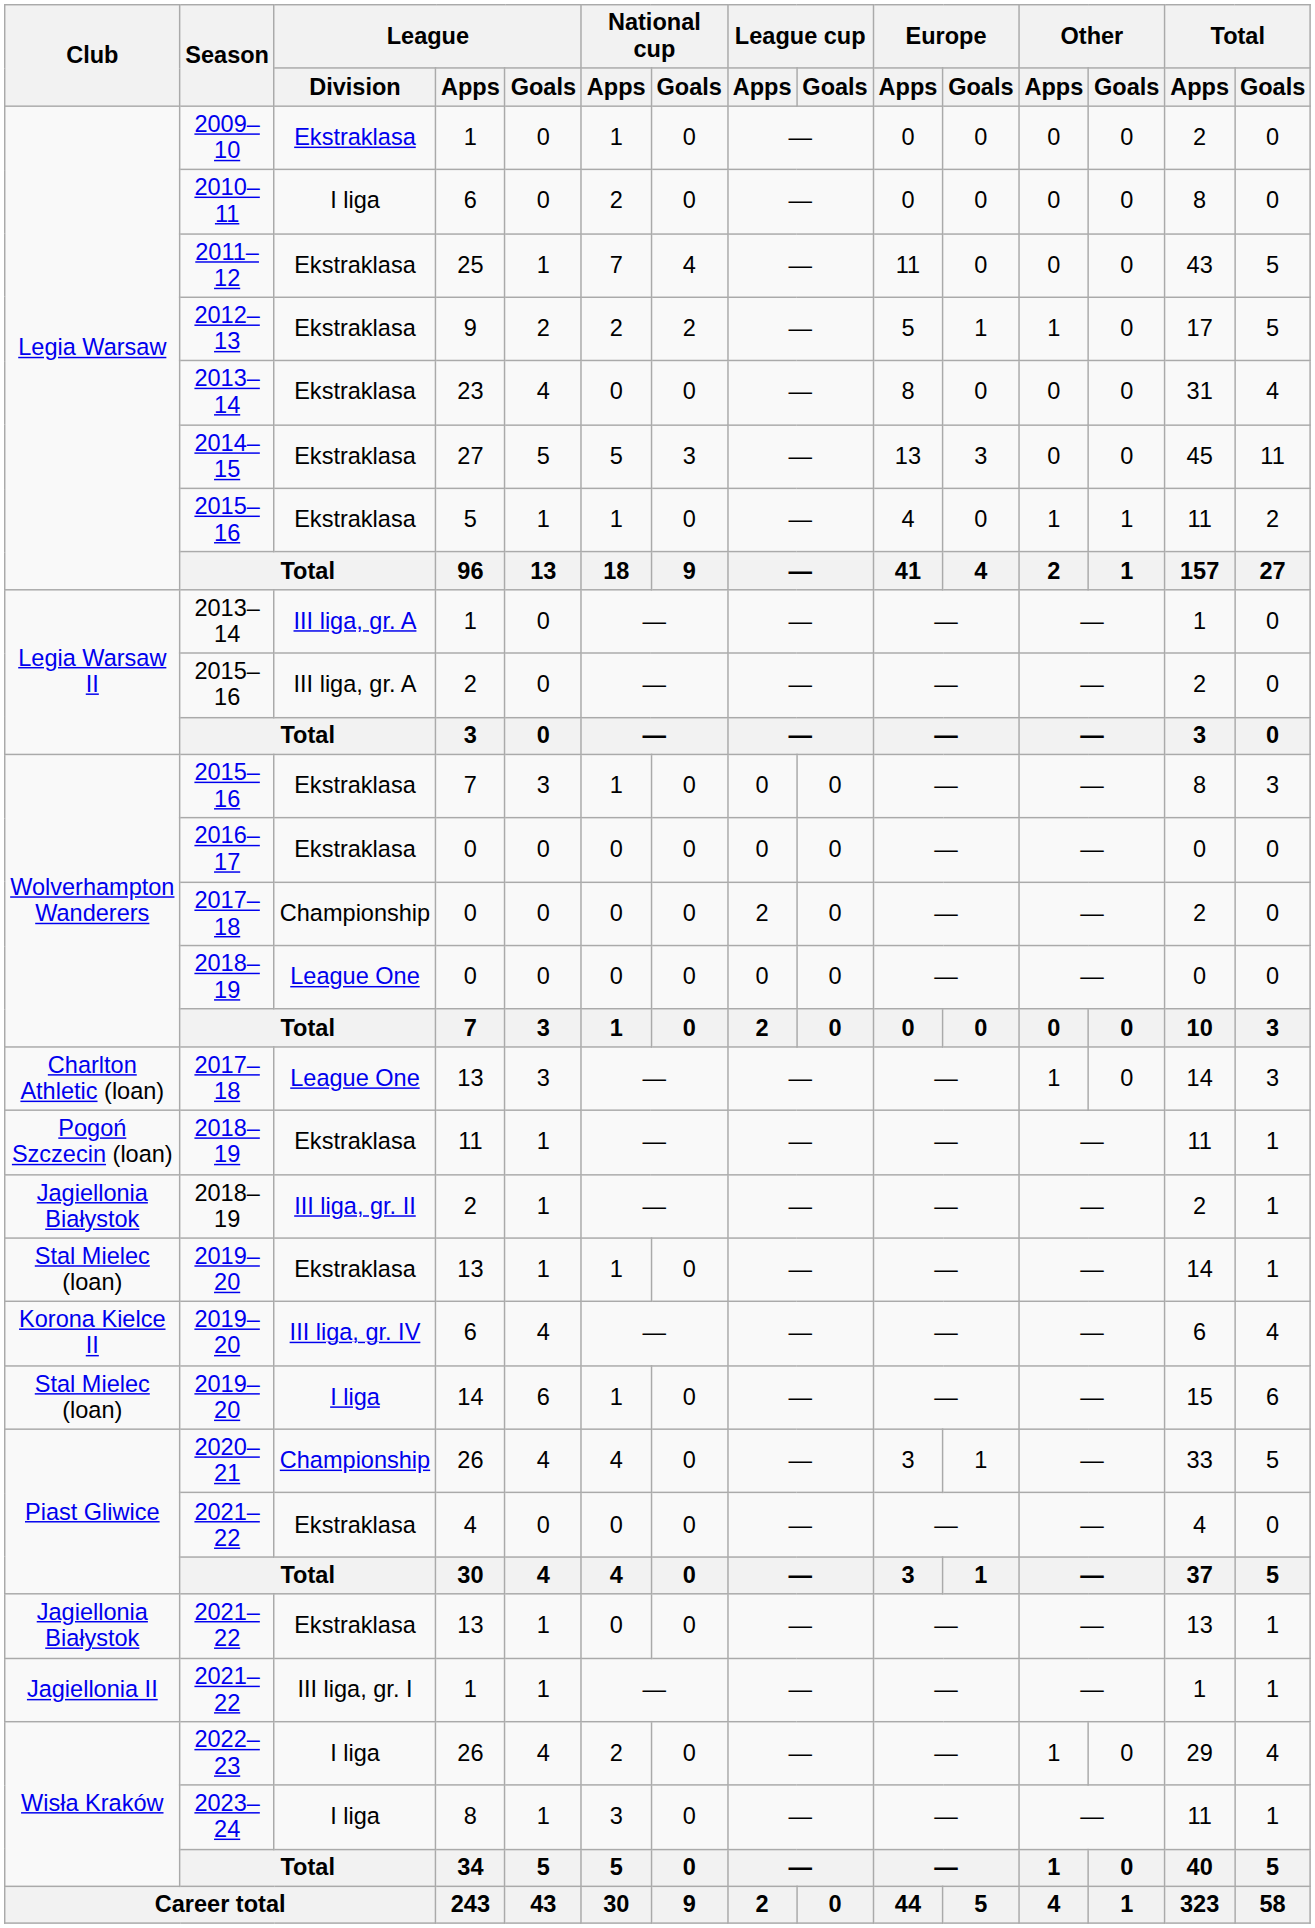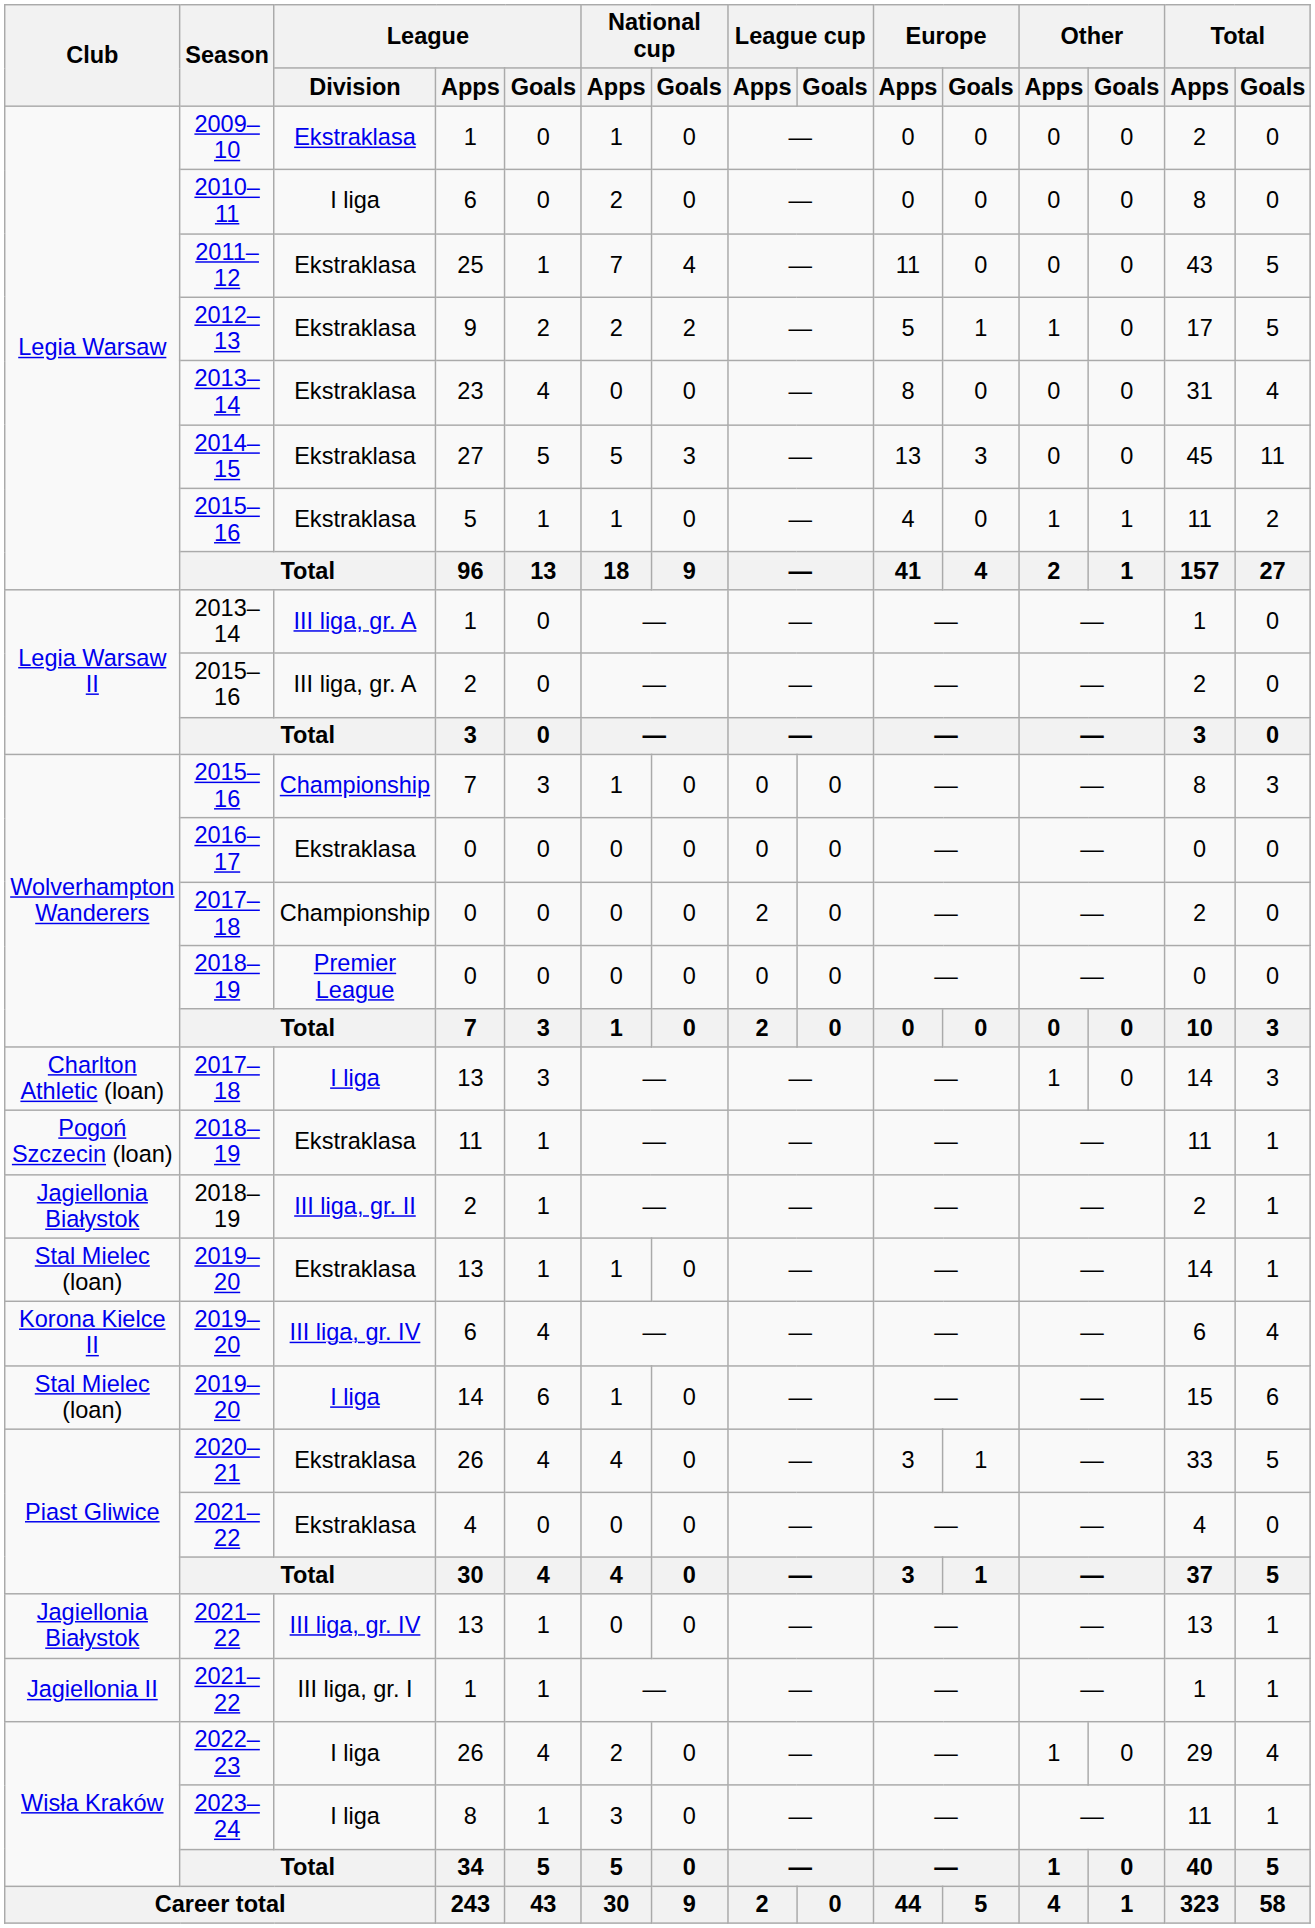 <table class="wikitable" style="text-align: center;">
 <tr>
 <th rowspan="2">Club</th>
 <th rowspan="2">Season</th>
 <th colspan="3">League</th>
 <th colspan="2">National cup</th>
 <th colspan="2">League cup</th>
 <th colspan="2">Europe</th>
 <th colspan="2">Other</th>
 <th colspan="2">Total</th>
 </tr>
 <tr>
 <th>Division</th>
 <th>Apps</th>
 <th>Goals</th>
 <th>Apps</th>
 <th>Goals</th>
 <th>Apps</th>
 <th>Goals</th>
 <th>Apps</th>
 <th>Goals</th>
 <th>Apps</th>
 <th>Goals</th>
 <th>Apps</th>
 <th>Goals</th>
 </tr>
 <tr>
 <td rowspan="8"><a href='#'>Legia Warsaw</a></td>
 <td><a href='#'>2009–10</a></td>
 <td><a href='#'>Ekstraklasa</a></td>
 <td>1</td>
 <td>0</td>
 <td>1</td>
 <td>0</td>
 <td colspan="2">—</td>
 <td>0</td>
 <td>0</td>
 <td>0</td>
 <td>0</td>
 <td>2</td>
 <td>0</td>
 </tr>
 <tr>
 <td><a href='#'>2010–11</a></td>
 <td>I liga</td>
 <td>6</td>
 <td>0</td>
 <td>2</td>
 <td>0</td>
 <td colspan="2">—</td>
 <td>0</td>
 <td>0</td>
 <td>0</td>
 <td>0</td>
 <td>8</td>
 <td>0</td>
 </tr>
 <tr>
 <td><a href='#'>2011–12</a></td>
 <td>Ekstraklasa</td>
 <td>25</td>
 <td>1</td>
 <td>7</td>
 <td>4</td>
 <td colspan="2">—</td>
 <td>11</td>
 <td>0</td>
 <td>0</td>
 <td>0</td>
 <td>43</td>
 <td>5</td>
 </tr>
 <tr>
 <td><a href='#'>2012–13</a></td>
 <td>Ekstraklasa</td>
 <td>9</td>
 <td>2</td>
 <td>2</td>
 <td>2</td>
 <td colspan="2">—</td>
 <td>5</td>
 <td>1</td>
 <td>1</td>
 <td>0</td>
 <td>17</td>
 <td>5</td>
 </tr>
 <tr>
 <td><a href='#'>2013–14</a></td>
 <td>Ekstraklasa</td>
 <td>23</td>
 <td>4</td>
 <td>0</td>
 <td>0</td>
 <td colspan="2">—</td>
 <td>8</td>
 <td>0</td>
 <td>0</td>
 <td>0</td>
 <td>31</td>
 <td>4</td>
 </tr>
 <tr>
 <td><a href='#'>2014–15</a></td>
 <td>Ekstraklasa</td>
 <td>27</td>
 <td>5</td>
 <td>5</td>
 <td>3</td>
 <td colspan="2">—</td>
 <td>13</td>
 <td>3</td>
 <td>0</td>
 <td>0</td>
 <td>45</td>
 <td>11</td>
 </tr>
 <tr>
 <td><a href='#'>2015–16</a></td>
 <td>Ekstraklasa</td>
 <td>5</td>
 <td>1</td>
 <td>1</td>
 <td>0</td>
 <td colspan="2">—</td>
 <td>4</td>
 <td>0</td>
 <td>1</td>
 <td>1</td>
 <td>11</td>
 <td>2</td>
 </tr>
 <tr>
 <th colspan="2">Total</th>
 <th>96</th>
 <th>13</th>
 <th>18</th>
 <th>9</th>
 <th colspan="2">—</th>
 <th>41</th>
 <th>4</th>
 <th>2</th>
 <th>1</th>
 <th>157</th>
 <th>27</th>
 </tr>
 <tr>
 <td rowspan="3"><a href='#'>Legia Warsaw II</a></td>
 <td>2013–14</td>
 <td><a href='#'>III liga, gr. A</a></td>
 <td>1</td>
 <td>0</td>
 <td colspan="2">—</td>
 <td colspan="2">—</td>
 <td colspan="2">—</td>
 <td colspan="2">—</td>
 <td>1</td>
 <td>0</td>
 </tr>
 <tr>
 <td>2015–16</td>
 <td>III liga, gr. A</td>
 <td>2</td>
 <td>0</td>
 <td colspan="2">—</td>
 <td colspan="2">—</td>
 <td colspan="2">—</td>
 <td colspan="2">—</td>
 <td>2</td>
 <td>0</td>
 </tr>
 <tr>
 <th colspan="2">Total</th>
 <th>3</th>
 <th>0</th>
 <th colspan="2">—</th>
 <th colspan="2">—</th>
 <th colspan="2">—</th>
 <th colspan="2">—</th>
 <th>3</th>
 <th>0</th>
 </tr>
 <tr>
 <td rowspan="5"><a href='#'>Wolverhampton Wanderers</a></td>
 <td><a href='#'>2015–16</a></td>
-<td>Ekstraklasa</td>
+<td><a href='#'>Championship</a></td>
 <td>7</td>
 <td>3</td>
 <td>1</td>
 <td>0</td>
 <td>0</td>
 <td>0</td>
 <td colspan="2">—</td>
 <td colspan="2">—</td>
 <td>8</td>
 <td>3</td>
 </tr>
 <tr>
 <td><a href='#'>2016–17</a></td>
 <td>Ekstraklasa</td>
 <td>0</td>
 <td>0</td>
 <td>0</td>
 <td>0</td>
 <td>0</td>
 <td>0</td>
 <td colspan="2">—</td>
 <td colspan="2">—</td>
 <td>0</td>
 <td>0</td>
 </tr>
 <tr>
 <td><a href='#'>2017–18</a></td>
 <td>Championship</td>
 <td>0</td>
 <td>0</td>
 <td>0</td>
 <td>0</td>
 <td>2</td>
 <td>0</td>
 <td colspan="2">—</td>
 <td colspan="2">—</td>
 <td>2</td>
 <td>0</td>
 </tr>
 <tr>
 <td><a href='#'>2018–19</a></td>
-<td><a href='#'>League One</a></td>
+<td><a href='#'>Premier League</a></td>
 <td>0</td>
 <td>0</td>
 <td>0</td>
 <td>0</td>
 <td>0</td>
 <td>0</td>
 <td colspan="2">—</td>
 <td colspan="2">—</td>
 <td>0</td>
 <td>0</td>
 </tr>
 <tr>
 <th colspan="2">Total</th>
 <th>7</th>
 <th>3</th>
 <th>1</th>
 <th>0</th>
 <th>2</th>
 <th>0</th>
 <th>0</th>
 <th>0</th>
 <th>0</th>
 <th>0</th>
 <th>10</th>
 <th>3</th>
 </tr>
 <tr>
 <td><a href='#'>Charlton Athletic</a> (loan)</td>
 <td><a href='#'>2017–18</a></td>
-<td><a href='#'>League One</a></td>
+<td><a href='#'>I liga</a></td>
 <td>13</td>
 <td>3</td>
 <td colspan="2">—</td>
 <td colspan="2">—</td>
 <td colspan="2">—</td>
 <td>1</td>
 <td>0</td>
 <td>14</td>
 <td>3</td>
 </tr>
 <tr>
 <td><a href='#'>Pogoń Szczecin</a> (loan)</td>
 <td><a href='#'>2018–19</a></td>
 <td>Ekstraklasa</td>
 <td>11</td>
 <td>1</td>
 <td colspan="2">—</td>
 <td colspan="2">—</td>
 <td colspan="2">—</td>
 <td colspan="2">—</td>
 <td>11</td>
 <td>1</td>
 </tr>
 <tr>
 <td><a href='#'>Jagiellonia Białystok</a></td>
 <td>2018–19</td>
 <td><a href='#'>III liga, gr. II</a></td>
 <td>2</td>
 <td>1</td>
 <td colspan="2">—</td>
 <td colspan="2">—</td>
 <td colspan="2">—</td>
 <td colspan="2">—</td>
 <td>2</td>
 <td>1</td>
 </tr>
 <tr>
 <td><a href='#'>Stal Mielec</a> (loan)</td>
 <td><a href='#'>2019–20</a></td>
 <td>Ekstraklasa</td>
 <td>13</td>
 <td>1</td>
 <td>1</td>
 <td>0</td>
 <td colspan="2">—</td>
 <td colspan="2">—</td>
 <td colspan="2">—</td>
 <td>14</td>
 <td>1</td>
 </tr>
 <tr>
 <td><a href='#'>Korona Kielce II</a></td>
 <td><a href='#'>2019–20</a></td>
 <td><a href='#'>III liga, gr. IV</a></td>
 <td>6</td>
 <td>4</td>
 <td colspan="2">—</td>
 <td colspan="2">—</td>
 <td colspan="2">—</td>
 <td colspan="2">—</td>
 <td>6</td>
 <td>4</td>
 </tr>
 <tr>
 <td><a href='#'>Stal Mielec</a> (loan)</td>
 <td><a href='#'>2019–20</a></td>
 <td><a href='#'>I liga</a></td>
 <td>14</td>
 <td>6</td>
 <td>1</td>
 <td>0</td>
 <td colspan="2">—</td>
 <td colspan="2">—</td>
 <td colspan="2">—</td>
 <td>15</td>
 <td>6</td>
 </tr>
 <tr>
 <td rowspan="3"><a href='#'>Piast Gliwice</a></td>
 <td><a href='#'>2020–21</a></td>
-<td><a href='#'>Championship</a></td>
+<td>Ekstraklasa</td>
 <td>26</td>
 <td>4</td>
 <td>4</td>
 <td>0</td>
 <td colspan="2">—</td>
 <td>3</td>
 <td>1</td>
 <td colspan="2">—</td>
 <td>33</td>
 <td>5</td>
 </tr>
 <tr>
 <td><a href='#'>2021–22</a></td>
 <td>Ekstraklasa</td>
 <td>4</td>
 <td>0</td>
 <td>0</td>
 <td>0</td>
 <td colspan="2">—</td>
 <td colspan="2">—</td>
 <td colspan="2">—</td>
 <td>4</td>
 <td>0</td>
 </tr>
 <tr>
 <th colspan="2">Total</th>
 <th>30</th>
 <th>4</th>
 <th>4</th>
 <th>0</th>
 <th colspan="2">—</th>
 <th>3</th>
 <th>1</th>
 <th colspan="2">—</th>
 <th>37</th>
 <th>5</th>
 </tr>
 <tr>
 <td><a href='#'>Jagiellonia Białystok</a></td>
 <td><a href='#'>2021–22</a></td>
-<td>Ekstraklasa</td>
+<td><a href='#'>III liga, gr. IV</a></td>
 <td>13</td>
 <td>1</td>
 <td>0</td>
 <td>0</td>
 <td colspan="2">—</td>
 <td colspan="2">—</td>
 <td colspan="2">—</td>
 <td>13</td>
 <td>1</td>
 </tr>
 <tr>
 <td><a href='#'>Jagiellonia II</a></td>
 <td><a href='#'>2021–22</a></td>
 <td>III liga, gr. I</td>
 <td>1</td>
 <td>1</td>
 <td colspan="2">—</td>
 <td colspan="2">—</td>
 <td colspan="2">—</td>
 <td colspan="2">—</td>
 <td>1</td>
 <td>1</td>
 </tr>
 <tr>
 <td rowspan="3"><a href='#'>Wisła Kraków</a></td>
 <td><a href='#'>2022–23</a></td>
 <td>I liga</td>
 <td>26</td>
 <td>4</td>
 <td>2</td>
 <td>0</td>
 <td colspan="2">—</td>
 <td colspan="2">—</td>
 <td>1</td>
 <td>0</td>
 <td>29</td>
 <td>4</td>
 </tr>
 <tr>
 <td><a href='#'>2023–24</a></td>
 <td>I liga</td>
 <td>8</td>
 <td>1</td>
 <td>3</td>
 <td>0</td>
 <td colspan="2">—</td>
 <td colspan="2">—</td>
 <td colspan="2">—</td>
 <td>11</td>
 <td>1</td>
 </tr>
 <tr>
 <th colspan="2">Total</th>
 <th>34</th>
 <th>5</th>
 <th>5</th>
 <th>0</th>
 <th colspan="2">—</th>
 <th colspan="2">—</th>
 <th>1</th>
 <th>0</th>
 <th>40</th>
 <th>5</th>
 </tr>
 <tr>
 <th colspan="3">Career total</th>
 <th>243</th>
 <th>43</th>
 <th>30</th>
 <th>9</th>
 <th>2</th>
 <th>0</th>
 <th>44</th>
 <th>5</th>
 <th>4</th>
 <th>1</th>
 <th>323</th>
 <th>58</th>
 </tr>
 </table>
